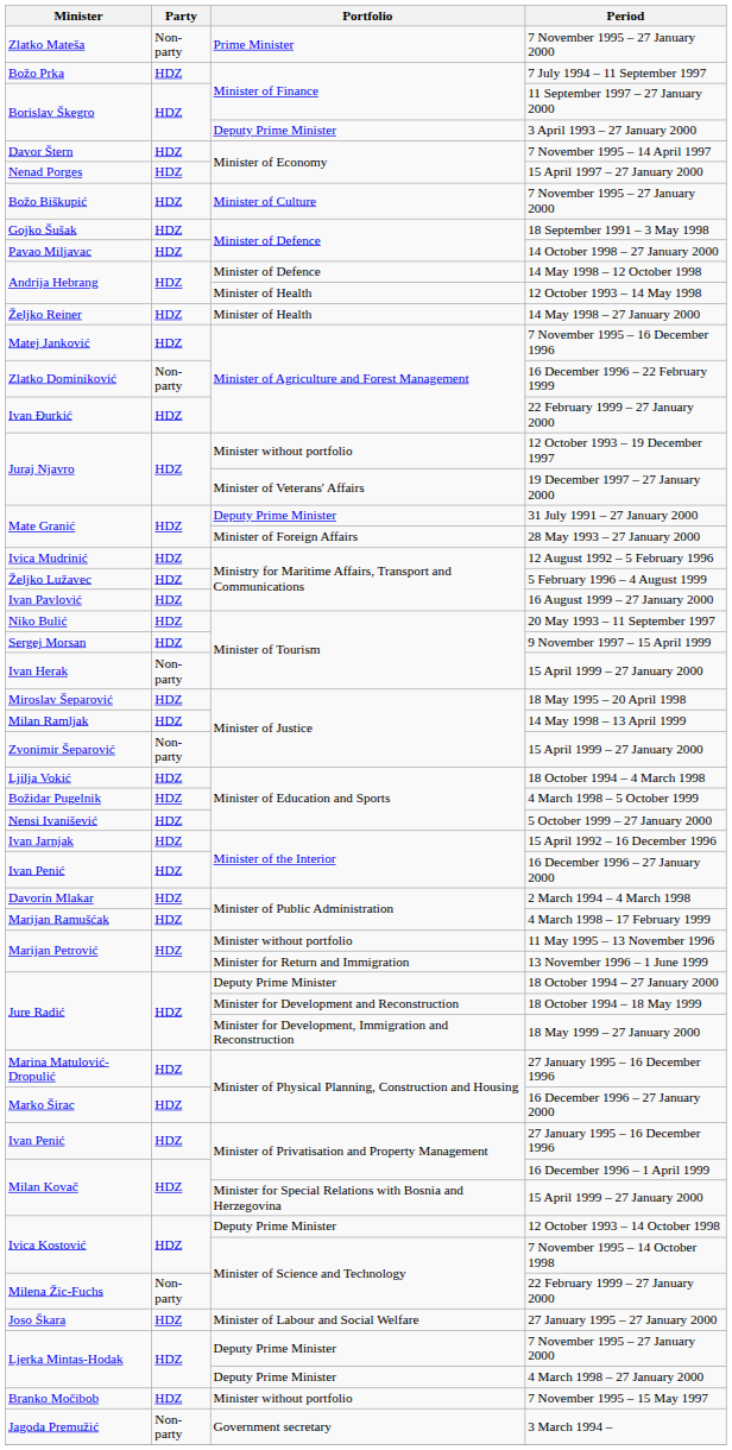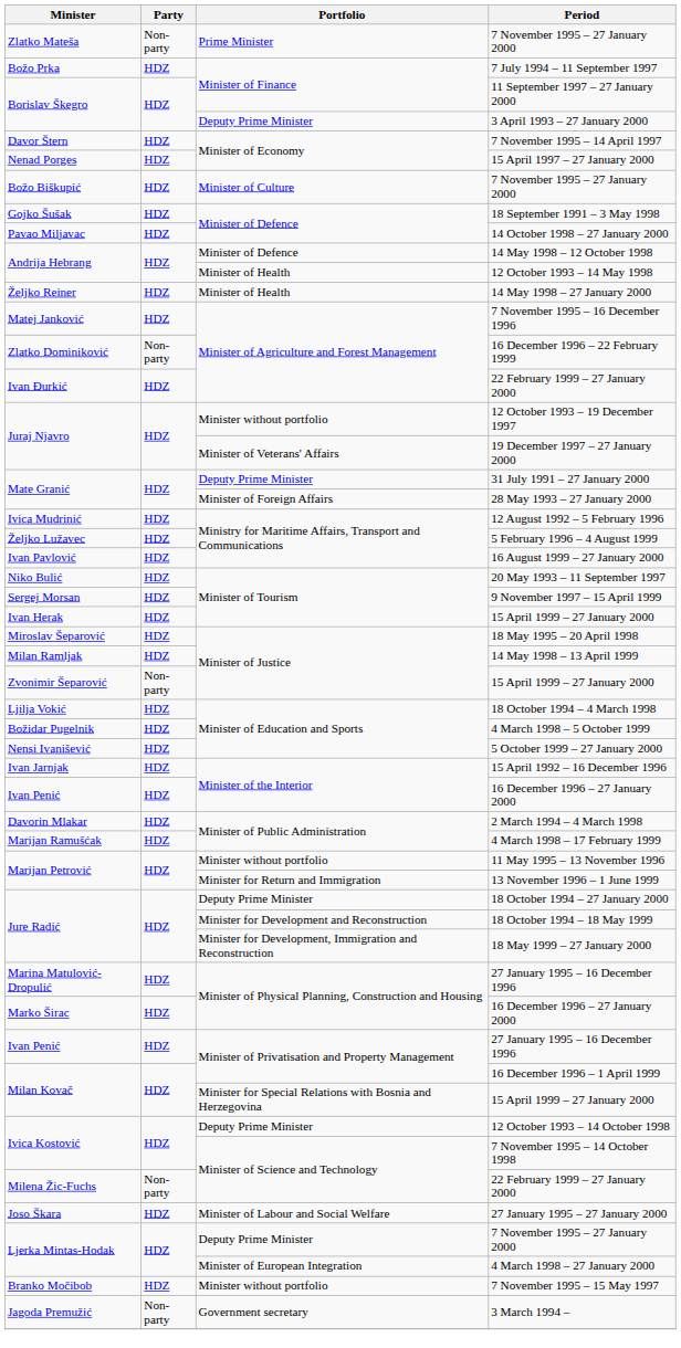 <table class="wikitable">
 <tr>
 <th>Minister</th>
 <th>Party</th>
 <th>Portfolio</th>
 <th>Period</th>
 </tr>
 <tr>
 <td><a href='#'>Zlatko Mateša</a></td>
 <td>Non-party</td>
 <td><a href='#'>Prime Minister</a></td>
 <td>7 November 1995 – 27 January 2000</td>
 </tr>
 <tr>
 <td><a href='#'>Božo Prka</a></td>
 <td><a href='#'>HDZ</a></td>
 <td rowspan="2"><a href='#'>Minister of Finance</a></td>
 <td>7 July 1994 – 11 September 1997</td>
 </tr>
 <tr>
 <td rowspan="2"><a href='#'>Borislav Škegro</a></td>
 <td rowspan="2"><a href='#'>HDZ</a></td>
 <td>11 September 1997 – 27 January 2000</td>
 </tr>
 <tr>
 <td><a href='#'>Deputy Prime Minister</a></td>
 <td>3 April 1993 – 27 January 2000</td>
 </tr>
 <tr>
 <td><a href='#'>Davor Štern</a></td>
 <td><a href='#'>HDZ</a></td>
 <td rowspan="2">Minister of Economy</td>
 <td>7 November 1995 – 14 April 1997</td>
 </tr>
 <tr>
 <td><a href='#'>Nenad Porges</a></td>
 <td><a href='#'>HDZ</a></td>
 <td>15 April 1997 – 27 January 2000</td>
 </tr>
 <tr>
 <td><a href='#'>Božo Biškupić</a></td>
 <td><a href='#'>HDZ</a></td>
 <td><a href='#'>Minister of Culture</a></td>
 <td>7 November 1995 – 27 January 2000</td>
 </tr>
 <tr>
 <td><a href='#'>Gojko Šušak</a></td>
 <td><a href='#'>HDZ</a></td>
 <td rowspan="2"><a href='#'>Minister of Defence</a></td>
 <td>18 September 1991 – 3 May 1998</td>
 </tr>
 <tr>
 <td><a href='#'>Pavao Miljavac</a></td>
 <td><a href='#'>HDZ</a></td>
 <td>14 October 1998 – 27 January 2000</td>
 </tr>
 <tr>
 <td rowspan="2"><a href='#'>Andrija Hebrang</a></td>
 <td rowspan="2"><a href='#'>HDZ</a></td>
 <td>Minister of Defence</td>
 <td>14 May 1998 – 12 October 1998</td>
 </tr>
 <tr>
 <td>Minister of Health</td>
 <td>12 October 1993 – 14 May 1998</td>
 </tr>
 <tr>
 <td><a href='#'>Željko Reiner</a></td>
 <td><a href='#'>HDZ</a></td>
 <td>Minister of Health</td>
 <td>14 May 1998 – 27 January 2000</td>
 </tr>
 <tr>
 <td><a href='#'>Matej Janković</a></td>
 <td><a href='#'>HDZ</a></td>
 <td rowspan="3"><a href='#'>Minister of Agriculture and Forest Management</a></td>
 <td>7 November 1995 – 16 December 1996</td>
 </tr>
 <tr>
 <td><a href='#'>Zlatko Dominiković</a></td>
 <td>Non-party</td>
 <td>16 December 1996 – 22 February 1999</td>
 </tr>
 <tr>
 <td><a href='#'>Ivan Đurkić</a></td>
 <td><a href='#'>HDZ</a></td>
 <td>22 February 1999 – 27 January 2000</td>
 </tr>
 <tr>
 <td rowspan="2"><a href='#'>Juraj Njavro</a></td>
 <td rowspan="2"><a href='#'>HDZ</a></td>
 <td>Minister without portfolio</td>
 <td>12 October 1993 – 19 December 1997</td>
 </tr>
 <tr>
 <td>Minister of Veterans' Affairs</td>
 <td>19 December 1997 – 27 January 2000</td>
 </tr>
 <tr>
 <td rowspan="2"><a href='#'>Mate Granić</a></td>
 <td rowspan="2"><a href='#'>HDZ</a></td>
 <td><a href='#'>Deputy Prime Minister</a></td>
 <td>31 July 1991 – 27 January 2000</td>
 </tr>
 <tr>
 <td>Minister of Foreign Affairs</td>
 <td>28 May 1993 – 27 January 2000</td>
 </tr>
 <tr>
 <td><a href='#'>Ivica Mudrinić</a></td>
 <td><a href='#'>HDZ</a></td>
 <td rowspan="3">Ministry for Maritime Affairs, Transport and Communications</td>
 <td>12 August 1992 – 5 February 1996</td>
 </tr>
 <tr>
 <td><a href='#'>Željko Lužavec</a></td>
 <td><a href='#'>HDZ</a></td>
 <td>5 February 1996 – 4 August 1999</td>
 </tr>
 <tr>
 <td><a href='#'>Ivan Pavlović</a></td>
 <td><a href='#'>HDZ</a></td>
 <td>16 August 1999 – 27 January 2000</td>
 </tr>
 <tr>
 <td><a href='#'>Niko Bulić</a></td>
 <td><a href='#'>HDZ</a></td>
 <td rowspan="3">Minister of Tourism</td>
 <td>20 May 1993 – 11 September 1997</td>
 </tr>
 <tr>
 <td><a href='#'>Sergej Morsan</a></td>
 <td><a href='#'>HDZ</a></td>
 <td>9 November 1997 – 15 April 1999</td>
 </tr>
 <tr>
 <td><a href='#'>Ivan Herak</a></td>
-<td>Non-party</td>
+<td><a href='#'>HDZ</a></td>
 <td>15 April 1999 – 27 January 2000</td>
 </tr>
 <tr>
 <td><a href='#'>Miroslav Šeparović</a></td>
 <td><a href='#'>HDZ</a></td>
 <td rowspan="3">Minister of Justice</td>
 <td>18 May 1995 – 20 April 1998</td>
 </tr>
 <tr>
 <td><a href='#'>Milan Ramljak</a></td>
 <td><a href='#'>HDZ</a></td>
 <td>14 May 1998 – 13 April 1999</td>
 </tr>
 <tr>
 <td><a href='#'>Zvonimir Šeparović</a></td>
 <td>Non-party</td>
 <td>15 April 1999 – 27 January 2000</td>
 </tr>
 <tr>
 <td><a href='#'>Ljilja Vokić</a></td>
 <td><a href='#'>HDZ</a></td>
 <td rowspan="3">Minister of Education and Sports</td>
 <td>18 October 1994 – 4 March 1998</td>
 </tr>
 <tr>
 <td><a href='#'>Božidar Pugelnik</a></td>
 <td><a href='#'>HDZ</a></td>
 <td>4 March 1998 – 5 October 1999</td>
 </tr>
 <tr>
 <td><a href='#'>Nensi Ivanišević</a></td>
 <td><a href='#'>HDZ</a></td>
 <td>5 October 1999 – 27 January 2000</td>
 </tr>
 <tr>
 <td><a href='#'>Ivan Jarnjak</a></td>
 <td><a href='#'>HDZ</a></td>
 <td rowspan="2"><a href='#'>Minister of the Interior</a></td>
 <td>15 April 1992 – 16 December 1996</td>
 </tr>
 <tr>
 <td><a href='#'>Ivan Penić</a></td>
 <td><a href='#'>HDZ</a></td>
 <td>16 December 1996 – 27 January 2000</td>
 </tr>
 <tr>
 <td><a href='#'>Davorin Mlakar</a></td>
 <td><a href='#'>HDZ</a></td>
 <td rowspan="2">Minister of Public Administration</td>
 <td>2 March 1994 – 4 March 1998</td>
 </tr>
 <tr>
 <td><a href='#'>Marijan Ramušćak</a></td>
 <td><a href='#'>HDZ</a></td>
 <td>4 March 1998 – 17 February 1999</td>
 </tr>
 <tr>
 <td rowspan="2"><a href='#'>Marijan Petrović</a></td>
 <td rowspan="2"><a href='#'>HDZ</a></td>
 <td>Minister without portfolio</td>
 <td>11 May 1995 – 13 November 1996</td>
 </tr>
 <tr>
 <td>Minister for Return and Immigration</td>
 <td>13 November 1996 – 1 June 1999</td>
 </tr>
 <tr>
 <td rowspan="3"><a href='#'>Jure Radić</a></td>
 <td rowspan="3"><a href='#'>HDZ</a></td>
 <td>Deputy Prime Minister</td>
 <td>18 October 1994 – 27 January 2000</td>
 </tr>
 <tr>
 <td>Minister for Development and Reconstruction</td>
 <td>18 October 1994 – 18 May 1999</td>
 </tr>
 <tr>
 <td>Minister for Development, Immigration and Reconstruction</td>
 <td>18 May 1999 – 27 January 2000</td>
 </tr>
 <tr>
 <td><a href='#'>Marina Matulović-Dropulić</a></td>
 <td><a href='#'>HDZ</a></td>
 <td rowspan="2">Minister of Physical Planning, Construction and Housing</td>
 <td>27 January 1995 – 16 December 1996</td>
 </tr>
 <tr>
 <td><a href='#'>Marko Širac</a></td>
 <td><a href='#'>HDZ</a></td>
 <td>16 December 1996 – 27 January 2000</td>
 </tr>
 <tr>
 <td><a href='#'>Ivan Penić</a></td>
 <td><a href='#'>HDZ</a></td>
 <td rowspan="2">Minister of Privatisation and Property Management</td>
 <td>27 January 1995 – 16 December 1996</td>
 </tr>
 <tr>
 <td rowspan="2"><a href='#'>Milan Kovač</a></td>
 <td rowspan="2"><a href='#'>HDZ</a></td>
 <td>16 December 1996 – 1 April 1999</td>
 </tr>
 <tr>
 <td>Minister for Special Relations with Bosnia and Herzegovina</td>
 <td>15 April 1999 – 27 January 2000</td>
 </tr>
 <tr>
 <td rowspan="2"><a href='#'>Ivica Kostović</a></td>
 <td rowspan="2"><a href='#'>HDZ</a></td>
 <td>Deputy Prime Minister</td>
 <td>12 October 1993 – 14 October 1998</td>
 </tr>
 <tr>
 <td rowspan="2">Minister of Science and Technology</td>
 <td>7 November 1995 – 14 October 1998</td>
 </tr>
 <tr>
 <td><a href='#'>Milena Žic-Fuchs</a></td>
 <td>Non-party</td>
 <td>22 February 1999 – 27 January 2000</td>
 </tr>
 <tr>
 <td><a href='#'>Joso Škara</a></td>
 <td><a href='#'>HDZ</a></td>
 <td>Minister of Labour and Social Welfare</td>
 <td>27 January 1995 – 27 January 2000</td>
 </tr>
 <tr>
 <td rowspan="2"><a href='#'>Ljerka Mintas-Hodak</a></td>
 <td rowspan="2"><a href='#'>HDZ</a></td>
 <td>Deputy Prime Minister</td>
 <td>7 November 1995 – 27 January 2000</td>
 </tr>
 <tr>
-<td>Deputy Prime Minister</td>
+<td>Minister of European Integration</td>
 <td>4 March 1998 – 27 January 2000</td>
 </tr>
 <tr>
 <td><a href='#'>Branko Močibob</a></td>
 <td><a href='#'>HDZ</a></td>
 <td>Minister without portfolio</td>
 <td>7 November 1995 – 15 May 1997</td>
 </tr>
 <tr>
 <td><a href='#'>Jagoda Premužić</a></td>
 <td>Non-party</td>
 <td>Government secretary</td>
 <td>3 March 1994 – </td>
 </tr>
 <tr>
 </tr>
 </table>
